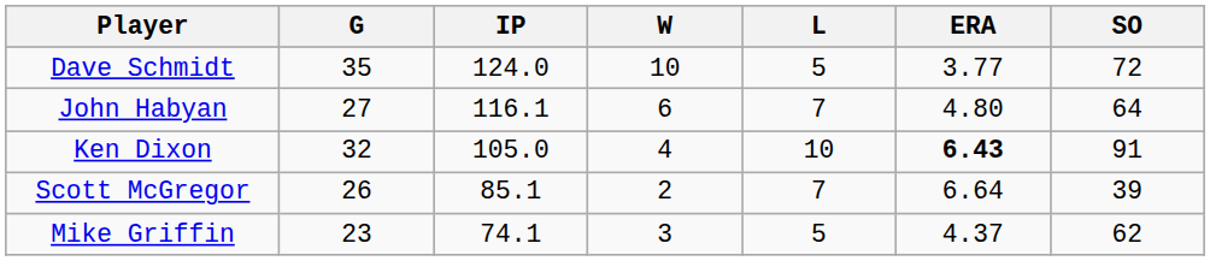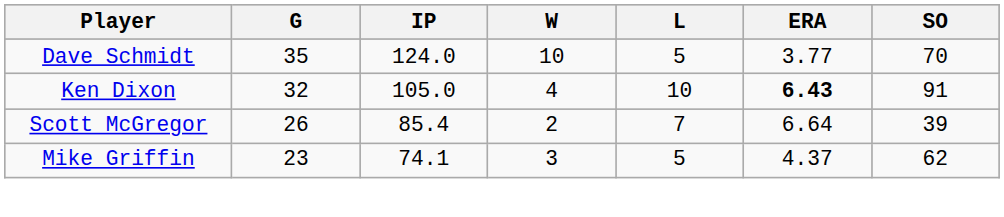 <table class="wikitable sortable">
 <tr>
 <th bgcolor="#DDDDFF" width="16%">Player</th>
 <th bgcolor="#DDDDFF" width="9%">G</th>
 <th bgcolor="#DDDDFF" width="9%">IP</th>
 <th bgcolor="#DDDDFF" width="9%">W</th>
 <th bgcolor="#DDDDFF" width="9%">L</th>
 <th bgcolor="#DDDDFF" width="9%">ERA</th>
 <th bgcolor="#DDDDFF" width="9%">SO</th>
 </tr>
 <tr align=center>
 <td><a href='#'>Dave Schmidt</a></td>
 <td>35</td>
 <td>124.0</td>
 <td>10</td>
 <td>5</td>
 <td>3.77</td>
-<td>72</td>
-</tr>
-<tr align=center>
-<td><a href='#'>John Habyan</a></td>
-<td>27</td>
-<td>116.1</td>
-<td>6</td>
-<td>7</td>
-<td>4.80</td>
-<td>64</td>
+<td>70</td>
 </tr>
 <tr align=center>
 <td><a href='#'>Ken Dixon</a></td>
 <td>32</td>
 <td>105.0</td>
 <td>4</td>
 <td>10</td>
 <td><strong>6.43</strong></td>
 <td>91</td>
 </tr>
 <tr align=center>
 <td><a href='#'>Scott McGregor</a></td>
 <td>26</td>
-<td>85.1</td>
+<td>85.4</td>
 <td>2</td>
 <td>7</td>
 <td>6.64</td>
 <td>39</td>
 </tr>
 <tr align=center>
 <td><a href='#'>Mike Griffin</a></td>
 <td>23</td>
 <td>74.1</td>
 <td>3</td>
 <td>5</td>
 <td>4.37</td>
 <td>62</td>
 </tr>
 </table>
